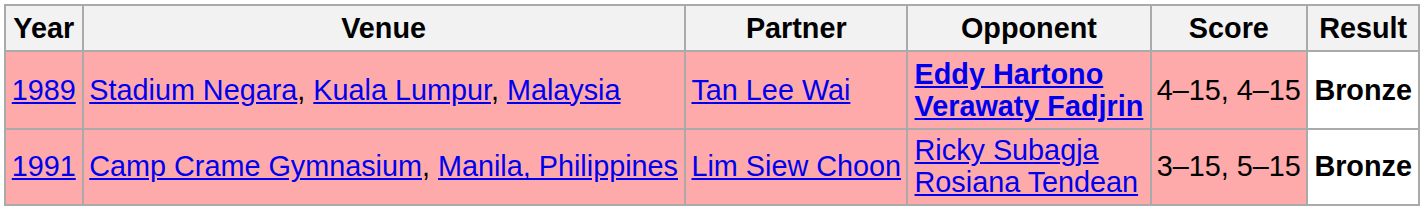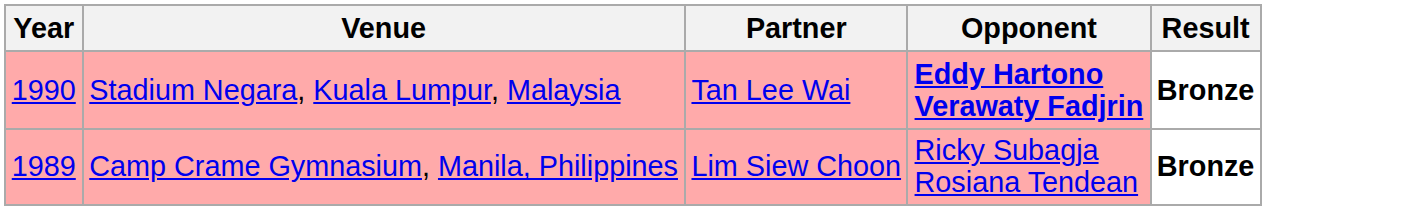 <table class="sortable wikitable" style="font-size: 90%;">
 <tr>
 <th>Year</th>
 <th>Venue</th>
 <th>Partner</th>
 <th>Opponent</th>
-<th>Score</th>
 <th>Result</th>
 </tr>
 <tr style="background:#FFAAAA">
-<td align="center"><a href='#'>1989</a></td>
+<td align="center"><a href='#'>1990</a></td>
 <td align="left"><a href='#'>Stadium Negara</a>, <a href='#'>Kuala Lumpur</a>, <a href='#'>Malaysia</a></td>
 <td align="left"> <a href='#'>Tan Lee Wai</a></td>
 <td align="left"><strong> <a href='#'>Eddy Hartono</a> <br>  <a href='#'>Verawaty Fadjrin</a></strong></td>
-<td align="left">4–15, 4–15</td>
 <td style="text-align:left; background:white"> <strong>Bronze</strong></td>
 </tr>
 <tr style="background:#FFAAAA">
-<td align="center"><a href='#'>1991</a></td>
+<td align="center"><a href='#'>1989</a></td>
 <td align="left"><a href='#'>Camp Crame Gymnasium</a>, <a href='#'>Manila, Philippines</a></td>
 <td align="left"> <a href='#'>Lim Siew Choon</a></td>
 <td align="left"> <a href='#'>Ricky Subagja</a> <br>  <a href='#'>Rosiana Tendean</a></td>
-<td align="left">3–15, 5–15</td>
 <td style="text-align:left; background:white"> <strong>Bronze</strong></td>
 </tr>
 </table>
